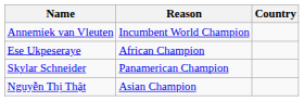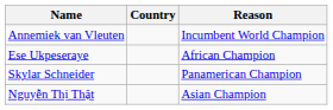 <table class="wikitable">
 <tr>
 <th>Name</th>
+<th>Country</th>
 <th>Reason</th>
-<th>Country</th>
 </tr>
 <tr>
 <td><a href='#'>Annemiek van Vleuten</a></td>
+<td></td>
 <td><a href='#'>Incumbent World Champion</a></td>
-<td></td>
 </tr>
 <tr>
 <td><a href='#'>Ese Ukpeseraye</a></td>
+<td></td>
 <td><a href='#'>African Champion</a></td>
-<td></td>
 </tr>
 <tr>
 <td><a href='#'>Skylar Schneider</a></td>
+<td></td>
 <td><a href='#'>Panamerican Champion</a></td>
-<td></td>
 </tr>
 <tr>
 <td><a href='#'>Nguyễn Thị Thật</a></td>
+<td></td>
 <td><a href='#'>Asian Champion</a></td>
-<td></td>
 </tr>
 </table>
